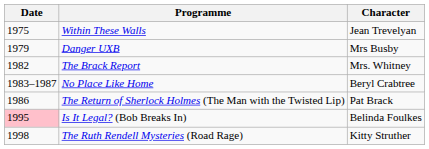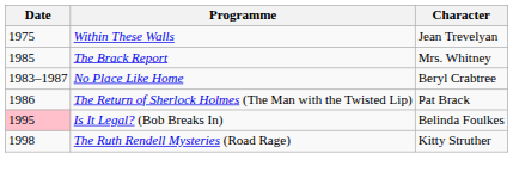 <table class="wikitable">
 <tr>
 <th>Date</th>
 <th>Programme</th>
 <th>Character</th>
 </tr>
 <tr>
 <td>1975</td>
 <td><em><a href='#'>Within These Walls</a></em></td>
 <td>Jean Trevelyan</td>
 </tr>
 <tr>
-<td>1979</td>
-<td><em><a href='#'>Danger UXB</a></em></td>
-<td>Mrs Busby</td>
-</tr>
-<tr>
-<td>1982</td>
+<td>1985</td>
 <td><em><a href='#'>The Brack Report</a></em></td>
 <td>Mrs. Whitney</td>
 </tr>
 <tr>
 <td>1983–1987</td>
 <td><em><a href='#'>No Place Like Home</a></em></td>
 <td>Beryl Crabtree</td>
 </tr>
 <tr>
 <td>1986</td>
 <td><em><a href='#'>The Return of Sherlock Holmes</a></em> (The Man with the Twisted Lip)</td>
 <td>Pat Brack</td>
 </tr>
 <tr>
 <td style="background: pink;">1995</td>
 <td><em><a href='#'>Is It Legal?</a></em> (Bob Breaks In)</td>
 <td>Belinda Foulkes</td>
 </tr>
 <tr>
 <td>1998</td>
 <td><em><a href='#'>The Ruth Rendell Mysteries</a></em> (Road Rage)</td>
 <td>Kitty Struther</td>
 </tr>
 </table>
